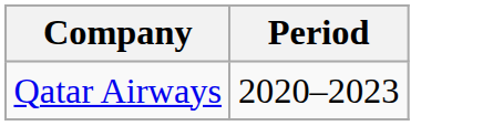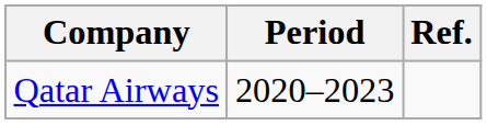 <table class="wikitable">
 <tr>
 <th>Company</th>
 <th>Period</th>
+<th>Ref.</th>
 </tr>
 <tr>
 <td><a href='#'>Qatar Airways</a></td>
 <td>2020–2023</td>
+<td></td>
 </tr>
 </table>
